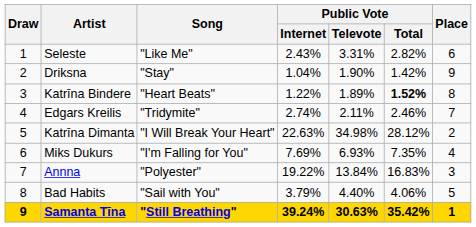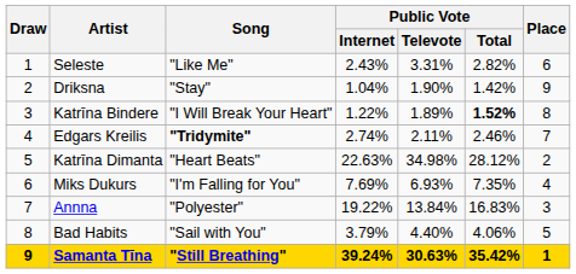 <table class="sortable wikitable" style="margin: 1em auto 1em auto; text-align:center">
 <tr>
 <th rowspan="2">Draw</th>
 <th rowspan="2">Artist</th>
 <th rowspan="2">Song</th>
 <th colspan="3">Public Vote</th>
 <th rowspan="2">Place</th>
 </tr>
 <tr>
 <th>Internet</th>
 <th>Televote</th>
 <th>Total</th>
 </tr>
 <tr>
 <td>1</td>
 <td align="left">Seleste</td>
 <td align="left">"Like Me"</td>
 <td>2.43%</td>
 <td>3.31%</td>
 <td>2.82%</td>
 <td>6</td>
 </tr>
 <tr>
 <td>2</td>
 <td align="left">Driksna</td>
 <td align="left">"Stay"</td>
 <td>1.04%</td>
 <td>1.90%</td>
 <td>1.42%</td>
 <td>9</td>
 </tr>
 <tr>
 <td>3</td>
 <td align="left">Katrīna Bindere</td>
-<td align="left">"Heart Beats"</td>
+<td align="left">"I Will Break Your Heart"</td>
 <td>1.22%</td>
 <td>1.89%</td>
 <td><strong>1.52%</strong></td>
 <td>8</td>
 </tr>
 <tr>
 <td>4</td>
 <td align="left">Edgars Kreilis</td>
-<td align="left">"Tridymite"</td>
+<td align="left"><strong>"Tridymite"</strong></td>
 <td>2.74%</td>
 <td>2.11%</td>
 <td>2.46%</td>
 <td>7</td>
 </tr>
 <tr>
 <td>5</td>
 <td align="left">Katrīna Dimanta</td>
-<td align="left">"I Will Break Your Heart"</td>
+<td align="left">"Heart Beats"</td>
 <td>22.63%</td>
 <td>34.98%</td>
 <td>28.12%</td>
 <td>2</td>
 </tr>
 <tr>
 <td>6</td>
 <td align="left">Miks Dukurs</td>
 <td align="left">"I'm Falling for You"</td>
 <td>7.69%</td>
 <td>6.93%</td>
 <td>7.35%</td>
 <td>4</td>
 </tr>
 <tr>
 <td>7</td>
 <td align="left"><a href='#'>Annna</a></td>
 <td align="left">"Polyester"</td>
 <td>19.22%</td>
 <td>13.84%</td>
 <td>16.83%</td>
 <td>3</td>
 </tr>
 <tr>
 <td>8</td>
 <td align="left">Bad Habits</td>
 <td align="left">"Sail with You"</td>
 <td>3.79%</td>
 <td>4.40%</td>
 <td>4.06%</td>
 <td>5</td>
 </tr>
 <tr style="font-weight:bold; background:gold;">
 <td>9</td>
 <td align="left"><a href='#'>Samanta Tīna</a></td>
 <td align="left">"<a href='#'>Still Breathing</a>"</td>
 <td>39.24%</td>
 <td>30.63%</td>
 <td>35.42%</td>
 <td>1</td>
 </tr>
 </table>
